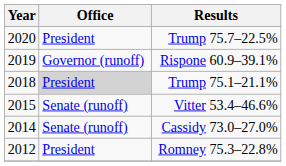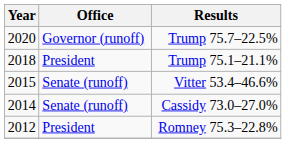 <table class=wikitable>
 <tr>
 <th width="30">Year</th>
 <th width="120">Office</th>
 <th width="140">Results</th>
 </tr>
 <tr>
 <td>2020</td>
-<td><a href='#'>President</a></td>
+<td><a href='#'>Governor (runoff)</a></td>
 <td align="right" ><a href='#'>Trump</a> 75.7–22.5%</td>
 </tr>
 <tr>
-<td>2019</td>
-<td><a href='#'>Governor (runoff)</a></td>
-<td align="right" ><a href='#'>Rispone</a> 60.9–39.1%</td>
-</tr>
-<tr>
 <td>2018</td>
-<td style="background: lightgrey;"><a href='#'>President</a></td>
+<td><a href='#'>President</a></td>
 <td align="right" ><a href='#'>Trump</a> 75.1–21.1%</td>
 </tr>
 <tr>
 <td>2015</td>
 <td><a href='#'>Senate (runoff)</a></td>
 <td align="right" ><a href='#'>Vitter</a> 53.4–46.6%</td>
 </tr>
 <tr>
 <td>2014</td>
 <td><a href='#'>Senate (runoff)</a></td>
 <td align="right" ><a href='#'>Cassidy</a> 73.0–27.0%</td>
 </tr>
 <tr>
 <td>2012</td>
 <td><a href='#'>President</a></td>
 <td align="right" ><a href='#'>Romney</a> 75.3–22.8%</td>
 </tr>
 <tr>
 </tr>
 </table>
